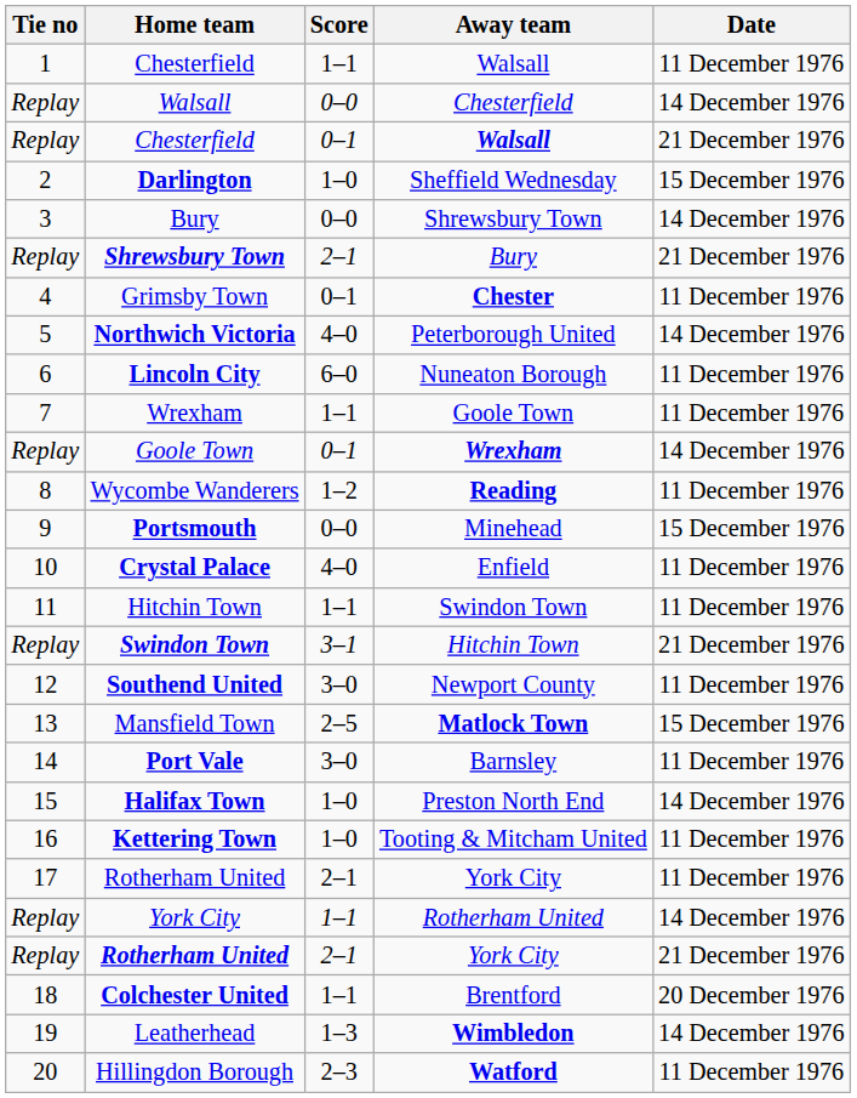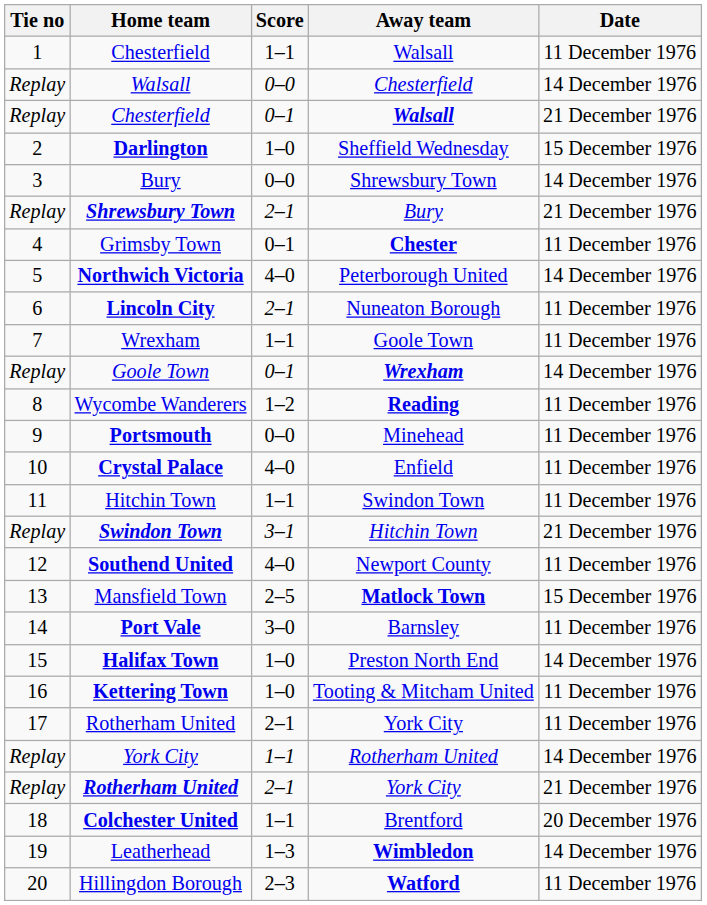 <table class="wikitable" style="text-align: center">
 <tr>
 <th>Tie no</th>
 <th>Home team</th>
 <th>Score</th>
 <th>Away team</th>
 <th>Date</th>
 </tr>
 <tr>
 <td>1</td>
 <td><a href='#'>Chesterfield</a></td>
 <td>1–1</td>
 <td><a href='#'>Walsall</a></td>
 <td>11 December 1976</td>
 </tr>
 <tr>
 <td><em>Replay</em></td>
 <td><em><a href='#'>Walsall</a></em></td>
 <td><em>0–0</em></td>
 <td><em><a href='#'>Chesterfield</a></em></td>
 <td>14 December 1976</td>
 </tr>
 <tr>
 <td><em>Replay</em></td>
 <td><em><a href='#'>Chesterfield</a></em></td>
 <td><em>0–1</em></td>
 <td><strong><em><a href='#'>Walsall</a></em></strong></td>
 <td>21 December 1976</td>
 </tr>
 <tr>
 <td>2</td>
 <td><strong><a href='#'>Darlington</a></strong></td>
 <td>1–0</td>
 <td><a href='#'>Sheffield Wednesday</a></td>
 <td>15 December 1976</td>
 </tr>
 <tr>
 <td>3</td>
 <td><a href='#'>Bury</a></td>
 <td>0–0</td>
 <td><a href='#'>Shrewsbury Town</a></td>
 <td>14 December 1976</td>
 </tr>
 <tr>
 <td><em>Replay</em></td>
 <td><strong><em><a href='#'>Shrewsbury Town</a></em></strong></td>
 <td><em>2–1</em></td>
 <td><em><a href='#'>Bury</a></em></td>
 <td>21 December 1976</td>
 </tr>
 <tr>
 <td>4</td>
 <td><a href='#'>Grimsby Town</a></td>
 <td>0–1</td>
 <td><strong><a href='#'>Chester</a></strong></td>
 <td>11 December 1976</td>
 </tr>
 <tr>
 <td>5</td>
 <td><strong><a href='#'>Northwich Victoria</a></strong></td>
 <td>4–0</td>
 <td><a href='#'>Peterborough United</a></td>
 <td>14 December 1976</td>
 </tr>
 <tr>
 <td>6</td>
 <td><strong><a href='#'>Lincoln City</a></strong></td>
-<td>6–0</td>
+<td><em>2–1</em></td>
 <td><a href='#'>Nuneaton Borough</a></td>
 <td>11 December 1976</td>
 </tr>
 <tr>
 <td>7</td>
 <td><a href='#'>Wrexham</a></td>
 <td>1–1</td>
 <td><a href='#'>Goole Town</a></td>
 <td>11 December 1976</td>
 </tr>
 <tr>
 <td><em>Replay</em></td>
 <td><em><a href='#'>Goole Town</a></em></td>
 <td><em>0–1</em></td>
 <td><strong><em><a href='#'>Wrexham</a></em></strong></td>
 <td>14 December 1976</td>
 </tr>
 <tr>
 <td>8</td>
 <td><a href='#'>Wycombe Wanderers</a></td>
 <td>1–2</td>
 <td><strong><a href='#'>Reading</a></strong></td>
 <td>11 December 1976</td>
 </tr>
 <tr>
 <td>9</td>
 <td><strong><a href='#'>Portsmouth</a></strong></td>
 <td>0–0</td>
 <td><a href='#'>Minehead</a></td>
-<td>15 December 1976</td>
+<td>11 December 1976</td>
 </tr>
 <tr>
 <td>10</td>
 <td><strong><a href='#'>Crystal Palace</a></strong></td>
 <td>4–0</td>
 <td><a href='#'>Enfield</a></td>
 <td>11 December 1976</td>
 </tr>
 <tr>
 <td>11</td>
 <td><a href='#'>Hitchin Town</a></td>
 <td>1–1</td>
 <td><a href='#'>Swindon Town</a></td>
 <td>11 December 1976</td>
 </tr>
 <tr>
 <td><em>Replay</em></td>
 <td><strong><em><a href='#'>Swindon Town</a></em></strong></td>
 <td><em>3–1</em></td>
 <td><em><a href='#'>Hitchin Town</a></em></td>
 <td>21 December 1976</td>
 </tr>
 <tr>
 <td>12</td>
 <td><strong><a href='#'>Southend United</a></strong></td>
-<td>3–0</td>
+<td>4–0</td>
 <td><a href='#'>Newport County</a></td>
 <td>11 December 1976</td>
 </tr>
 <tr>
 <td>13</td>
 <td><a href='#'>Mansfield Town</a></td>
 <td>2–5</td>
 <td><strong><a href='#'>Matlock Town</a></strong></td>
 <td>15 December 1976</td>
 </tr>
 <tr>
 <td>14</td>
 <td><strong><a href='#'>Port Vale</a></strong></td>
 <td>3–0</td>
 <td><a href='#'>Barnsley</a></td>
 <td>11 December 1976</td>
 </tr>
 <tr>
 <td>15</td>
 <td><strong><a href='#'>Halifax Town</a></strong></td>
 <td>1–0</td>
 <td><a href='#'>Preston North End</a></td>
 <td>14 December 1976</td>
 </tr>
 <tr>
 <td>16</td>
 <td><strong><a href='#'>Kettering Town</a></strong></td>
 <td>1–0</td>
 <td><a href='#'>Tooting & Mitcham United</a></td>
 <td>11 December 1976</td>
 </tr>
 <tr>
 <td>17</td>
 <td><a href='#'>Rotherham United</a></td>
 <td>2–1</td>
 <td><a href='#'>York City</a></td>
 <td>11 December 1976</td>
 </tr>
 <tr>
 <td><em>Replay</em></td>
 <td><em><a href='#'>York City</a></em></td>
 <td><em>1–1</em></td>
 <td><em><a href='#'>Rotherham United</a></em></td>
 <td>14 December 1976</td>
 </tr>
 <tr>
 <td><em>Replay</em></td>
 <td><strong><em><a href='#'>Rotherham United</a></em></strong></td>
 <td><em>2–1</em></td>
 <td><em><a href='#'>York City</a></em></td>
 <td>21 December 1976</td>
 </tr>
 <tr>
 <td>18</td>
 <td><strong><a href='#'>Colchester United</a></strong></td>
 <td>1–1</td>
 <td><a href='#'>Brentford</a></td>
 <td>20 December 1976</td>
 </tr>
 <tr>
 <td>19</td>
 <td><a href='#'>Leatherhead</a></td>
 <td>1–3</td>
 <td><strong><a href='#'>Wimbledon</a></strong></td>
 <td>14 December 1976</td>
 </tr>
 <tr>
 <td>20</td>
 <td><a href='#'>Hillingdon Borough</a></td>
 <td>2–3</td>
 <td><strong><a href='#'>Watford</a></strong></td>
 <td>11 December 1976</td>
 </tr>
 </table>
